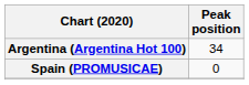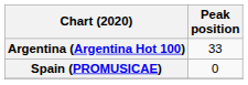 <table class="wikitable sortable plainrowheaders" style="text-align:center">
 <tr>
 <th scope="col">Chart (2020)</th>
 <th scope="col">Peak<br>position</th>
 </tr>
 <tr>
 <th scope="row">Argentina (<a href='#'>Argentina Hot 100</a>)</th>
-<td>34</td>
+<td>33</td>
 </tr>
 <tr>
 <th scope="row">Spain (<a href='#'>PROMUSICAE</a>)</th>
 <td>0</td>
 </tr>
 <tr>
 </tr>
 <tr>
 </tr>
 </table>
